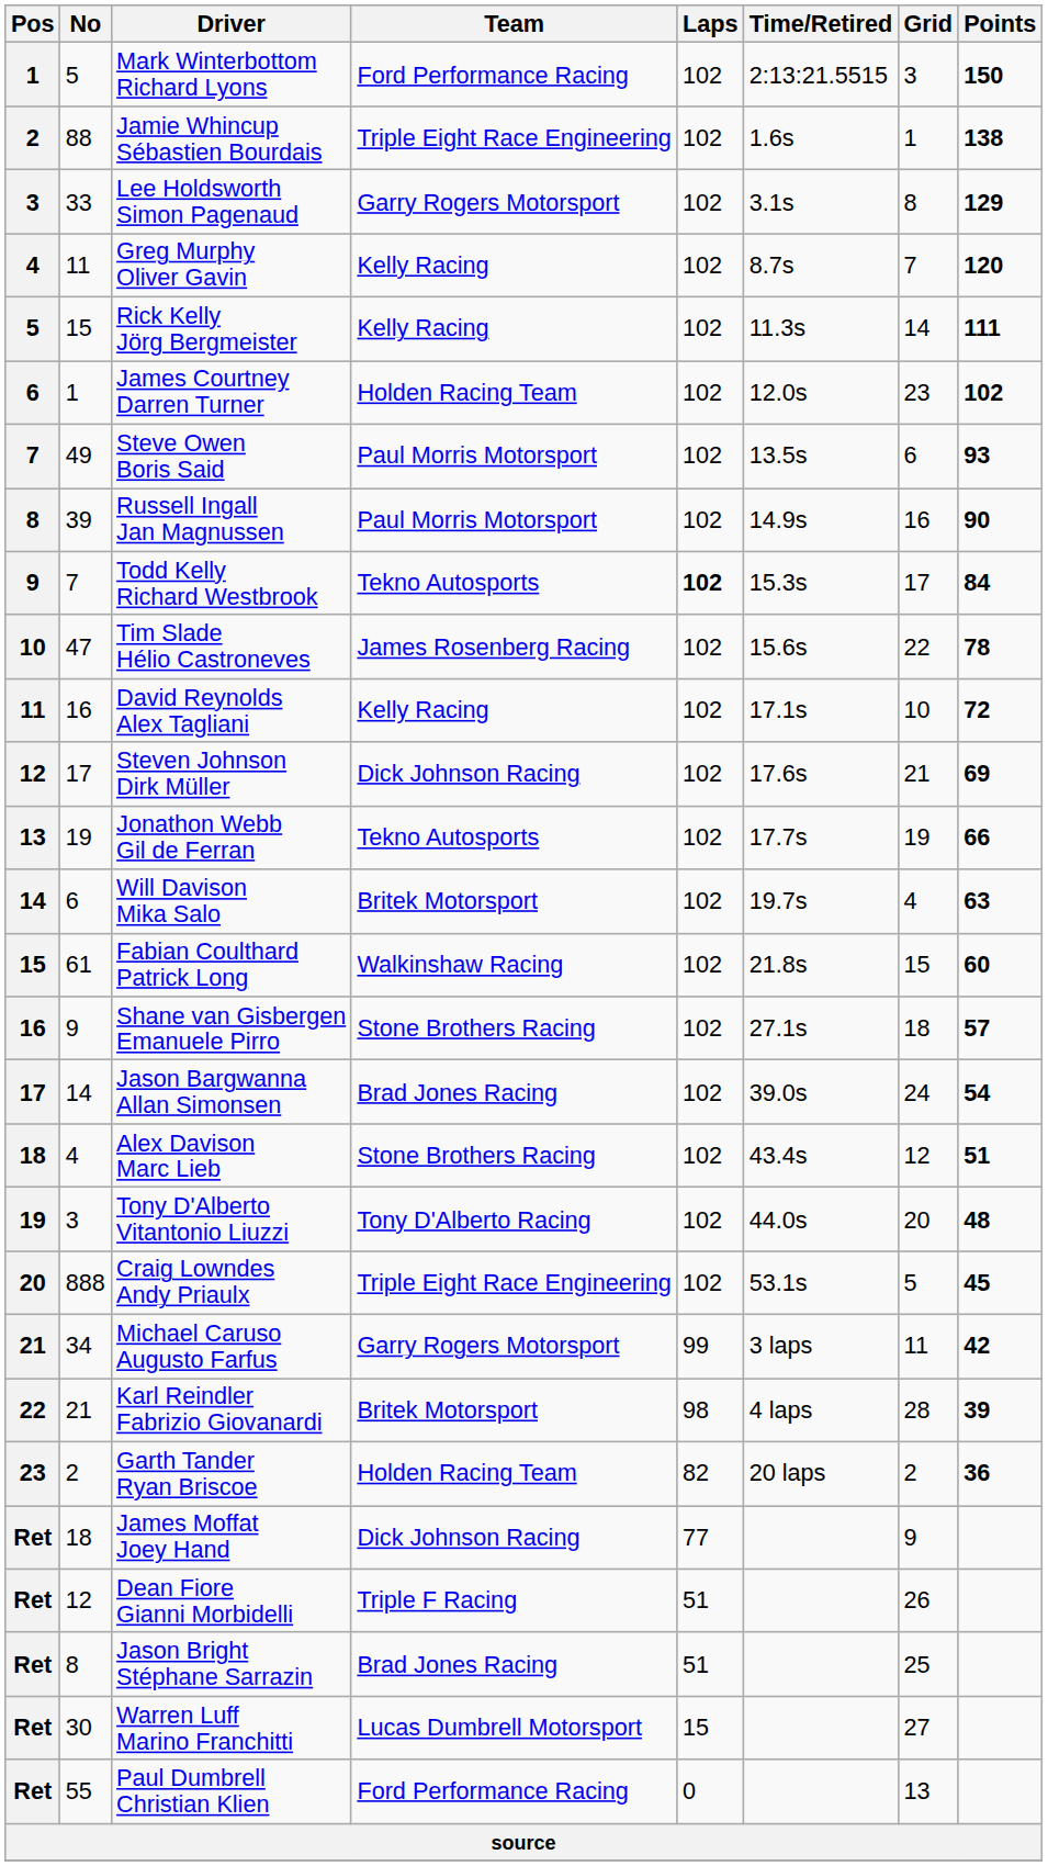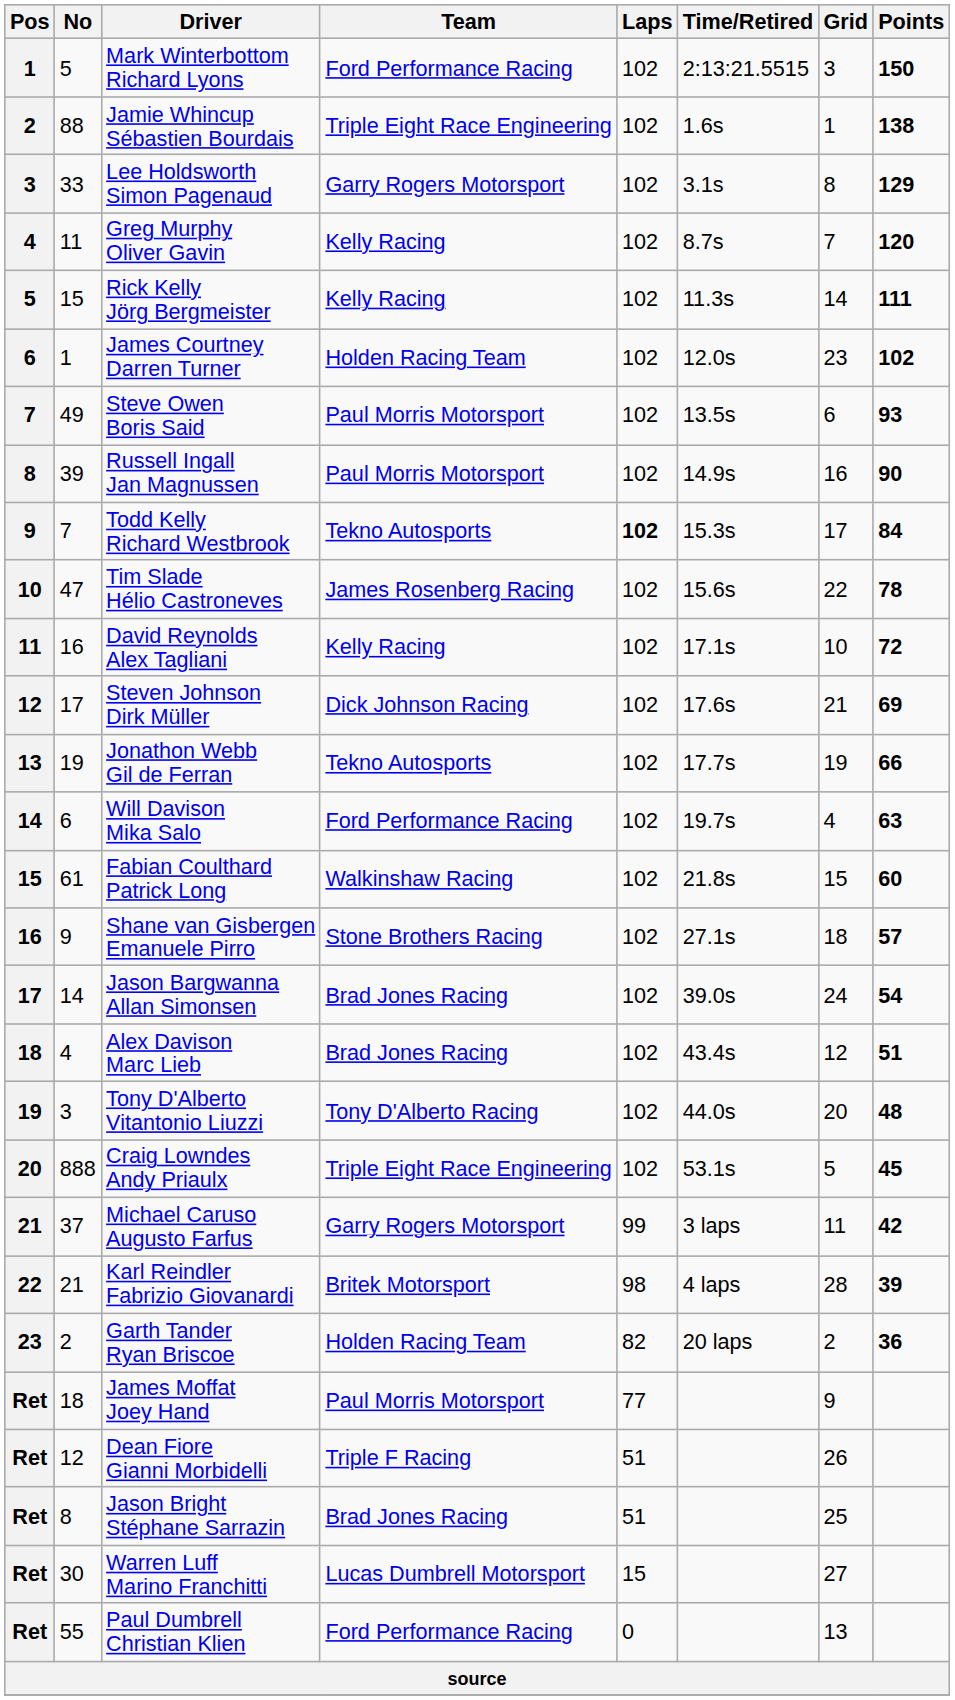 <table class="wikitable" style="font-size: 85%;">
 <tr>
 <th>Pos</th>
 <th>No</th>
 <th>Driver</th>
 <th>Team</th>
 <th>Laps</th>
 <th>Time/Retired</th>
 <th>Grid</th>
 <th>Points</th>
 </tr>
 <tr>
 <th>1</th>
 <td>5</td>
 <td> <a href='#'>Mark Winterbottom</a><br> <a href='#'>Richard Lyons</a></td>
 <td><a href='#'>Ford Performance Racing</a></td>
 <td>102</td>
 <td>2:13:21.5515</td>
 <td>3</td>
 <td><strong>150</strong></td>
 </tr>
 <tr>
 <th>2</th>
 <td>88</td>
 <td> <a href='#'>Jamie Whincup</a><br> <a href='#'>Sébastien Bourdais</a></td>
 <td><a href='#'>Triple Eight Race Engineering</a></td>
 <td>102</td>
 <td>1.6s</td>
 <td>1</td>
 <td><strong>138</strong></td>
 </tr>
 <tr>
 <th>3</th>
 <td>33</td>
 <td> <a href='#'>Lee Holdsworth</a><br> <a href='#'>Simon Pagenaud</a></td>
 <td><a href='#'>Garry Rogers Motorsport</a></td>
 <td>102</td>
 <td>3.1s</td>
 <td>8</td>
 <td><strong>129</strong></td>
 </tr>
 <tr>
 <th>4</th>
 <td>11</td>
 <td> <a href='#'>Greg Murphy</a><br> <a href='#'>Oliver Gavin</a></td>
 <td><a href='#'>Kelly Racing</a></td>
 <td>102</td>
 <td>8.7s</td>
 <td>7</td>
 <td><strong>120</strong></td>
 </tr>
 <tr>
 <th>5</th>
 <td>15</td>
 <td> <a href='#'>Rick Kelly</a><br> <a href='#'>Jörg Bergmeister</a></td>
 <td><a href='#'>Kelly Racing</a></td>
 <td>102</td>
 <td>11.3s</td>
 <td>14</td>
 <td><strong>111</strong></td>
 </tr>
 <tr>
 <th>6</th>
 <td>1</td>
 <td> <a href='#'>James Courtney</a><br> <a href='#'>Darren Turner</a></td>
 <td><a href='#'>Holden Racing Team</a></td>
 <td>102</td>
 <td>12.0s</td>
 <td>23</td>
 <td><strong>102</strong></td>
 </tr>
 <tr>
 <th>7</th>
 <td>49</td>
 <td> <a href='#'>Steve Owen</a><br> <a href='#'>Boris Said</a></td>
 <td><a href='#'>Paul Morris Motorsport</a></td>
 <td>102</td>
 <td>13.5s</td>
 <td>6</td>
 <td><strong>93</strong></td>
 </tr>
 <tr>
 <th>8</th>
 <td>39</td>
 <td> <a href='#'>Russell Ingall</a><br> <a href='#'>Jan Magnussen</a></td>
 <td><a href='#'>Paul Morris Motorsport</a></td>
 <td>102</td>
 <td>14.9s</td>
 <td>16</td>
 <td><strong>90</strong></td>
 </tr>
 <tr>
 <th>9</th>
 <td>7</td>
 <td> <a href='#'>Todd Kelly</a><br> <a href='#'>Richard Westbrook</a></td>
 <td><a href='#'>Tekno Autosports</a></td>
 <td><strong>102</strong></td>
 <td>15.3s</td>
 <td>17</td>
 <td><strong>84</strong></td>
 </tr>
 <tr>
 <th>10</th>
 <td>47</td>
 <td> <a href='#'>Tim Slade</a><br> <a href='#'>Hélio Castroneves</a></td>
 <td><a href='#'>James Rosenberg Racing</a></td>
 <td>102</td>
 <td>15.6s</td>
 <td>22</td>
 <td><strong>78</strong></td>
 </tr>
 <tr>
 <th>11</th>
 <td>16</td>
 <td> <a href='#'>David Reynolds</a><br> <a href='#'>Alex Tagliani</a></td>
 <td><a href='#'>Kelly Racing</a></td>
 <td>102</td>
 <td>17.1s</td>
 <td>10</td>
 <td><strong>72</strong></td>
 </tr>
 <tr>
 <th>12</th>
 <td>17</td>
 <td> <a href='#'>Steven Johnson</a><br> <a href='#'>Dirk Müller</a></td>
 <td><a href='#'>Dick Johnson Racing</a></td>
 <td>102</td>
 <td>17.6s</td>
 <td>21</td>
 <td><strong>69</strong></td>
 </tr>
 <tr>
 <th>13</th>
 <td>19</td>
 <td> <a href='#'>Jonathon Webb</a><br> <a href='#'>Gil de Ferran</a></td>
 <td><a href='#'>Tekno Autosports</a></td>
 <td>102</td>
 <td>17.7s</td>
 <td>19</td>
 <td><strong>66</strong></td>
 </tr>
 <tr>
 <th>14</th>
 <td>6</td>
 <td> <a href='#'>Will Davison</a><br> <a href='#'>Mika Salo</a></td>
-<td><a href='#'>Britek Motorsport</a></td>
+<td><a href='#'>Ford Performance Racing</a></td>
 <td>102</td>
 <td>19.7s</td>
 <td>4</td>
 <td><strong>63</strong></td>
 </tr>
 <tr>
 <th>15</th>
 <td>61</td>
 <td> <a href='#'>Fabian Coulthard</a><br> <a href='#'>Patrick Long</a></td>
 <td><a href='#'>Walkinshaw Racing</a></td>
 <td>102</td>
 <td>21.8s</td>
 <td>15</td>
 <td><strong>60</strong></td>
 </tr>
 <tr>
 <th>16</th>
 <td>9</td>
 <td> <a href='#'>Shane van Gisbergen</a><br> <a href='#'>Emanuele Pirro</a></td>
 <td><a href='#'>Stone Brothers Racing</a></td>
 <td>102</td>
 <td>27.1s</td>
 <td>18</td>
 <td><strong>57</strong></td>
 </tr>
 <tr>
 <th>17</th>
 <td>14</td>
 <td> <a href='#'>Jason Bargwanna</a><br> <a href='#'>Allan Simonsen</a></td>
 <td><a href='#'>Brad Jones Racing</a></td>
 <td>102</td>
 <td>39.0s</td>
 <td>24</td>
 <td><strong>54</strong></td>
 </tr>
 <tr>
 <th>18</th>
 <td>4</td>
 <td> <a href='#'>Alex Davison</a><br> <a href='#'>Marc Lieb</a></td>
-<td><a href='#'>Stone Brothers Racing</a></td>
+<td><a href='#'>Brad Jones Racing</a></td>
 <td>102</td>
 <td>43.4s</td>
 <td>12</td>
 <td><strong>51</strong></td>
 </tr>
 <tr>
 <th>19</th>
 <td>3</td>
 <td> <a href='#'>Tony D'Alberto</a><br> <a href='#'>Vitantonio Liuzzi</a></td>
 <td><a href='#'>Tony D'Alberto Racing</a></td>
 <td>102</td>
 <td>44.0s</td>
 <td>20</td>
 <td><strong>48</strong></td>
 </tr>
 <tr>
 <th>20</th>
 <td>888</td>
 <td> <a href='#'>Craig Lowndes</a><br> <a href='#'>Andy Priaulx</a></td>
 <td><a href='#'>Triple Eight Race Engineering</a></td>
 <td>102</td>
 <td>53.1s</td>
 <td>5</td>
 <td><strong>45</strong></td>
 </tr>
 <tr>
 <th>21</th>
-<td>34</td>
+<td>37</td>
 <td> <a href='#'>Michael Caruso</a><br> <a href='#'>Augusto Farfus</a></td>
 <td><a href='#'>Garry Rogers Motorsport</a></td>
 <td>99</td>
 <td> 3 laps</td>
 <td>11</td>
 <td><strong>42</strong></td>
 </tr>
 <tr>
 <th>22</th>
 <td>21</td>
 <td> <a href='#'>Karl Reindler</a><br> <a href='#'>Fabrizio Giovanardi</a></td>
 <td><a href='#'>Britek Motorsport</a></td>
 <td>98</td>
 <td> 4 laps</td>
 <td>28</td>
 <td><strong>39</strong></td>
 </tr>
 <tr>
 <th>23</th>
 <td>2</td>
 <td> <a href='#'>Garth Tander</a><br> <a href='#'>Ryan Briscoe</a></td>
 <td><a href='#'>Holden Racing Team</a></td>
 <td>82</td>
 <td> 20 laps</td>
 <td>2</td>
 <td><strong>36</strong></td>
 </tr>
 <tr>
 <th>Ret</th>
 <td>18</td>
 <td> <a href='#'>James Moffat</a><br> <a href='#'>Joey Hand</a></td>
-<td><a href='#'>Dick Johnson Racing</a></td>
+<td><a href='#'>Paul Morris Motorsport</a></td>
 <td>77</td>
 <td></td>
 <td>9</td>
 <td></td>
 </tr>
 <tr>
 <th>Ret</th>
 <td>12</td>
 <td> <a href='#'>Dean Fiore</a><br> <a href='#'>Gianni Morbidelli</a></td>
 <td><a href='#'>Triple F Racing</a></td>
 <td>51</td>
 <td></td>
 <td>26</td>
 <td></td>
 </tr>
 <tr>
 <th>Ret</th>
 <td>8</td>
 <td> <a href='#'>Jason Bright</a><br> <a href='#'>Stéphane Sarrazin</a></td>
 <td><a href='#'>Brad Jones Racing</a></td>
 <td>51</td>
 <td></td>
 <td>25</td>
 <td></td>
 </tr>
 <tr>
 <th>Ret</th>
 <td>30</td>
 <td> <a href='#'>Warren Luff</a><br> <a href='#'>Marino Franchitti</a></td>
 <td><a href='#'>Lucas Dumbrell Motorsport</a></td>
 <td>15</td>
 <td></td>
 <td>27</td>
 <td></td>
 </tr>
 <tr>
 <th>Ret</th>
 <td>55</td>
 <td> <a href='#'>Paul Dumbrell</a><br> <a href='#'>Christian Klien</a></td>
 <td><a href='#'>Ford Performance Racing</a></td>
 <td>0</td>
 <td></td>
 <td>13</td>
 <td></td>
 </tr>
 <tr>
 <th colspan=8><small>source</small></th>
 </tr>
 <tr>
 </tr>
 </table>
